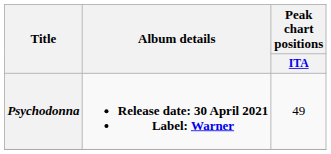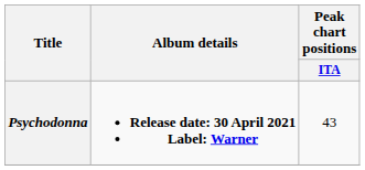 <table class="wikitable plainrowheaders" style="text-align:center;">
 <tr>
 <th scope="col" rowspan="2">Title</th>
 <th scope="col" rowspan="2">Album details</th>
 <th scope="col" colspan="1">Peak chart positions</th>
 </tr>
 <tr>
 <th scope="col" style="width:3em;font-size:90%;"><a href='#'>ITA</a><br></th>
 </tr>
 <tr>
 <th scope="row"><em>Psychodonna</em></th>
 <td><strong><br><ul><li>Release date: 30 April 2021</li><li>Label: <a href='#'>Warner</a></li></ul></strong></td>
-<td>49</td>
+<td>43</td>
 </tr>
 <tr>
 </tr>
 </table>
